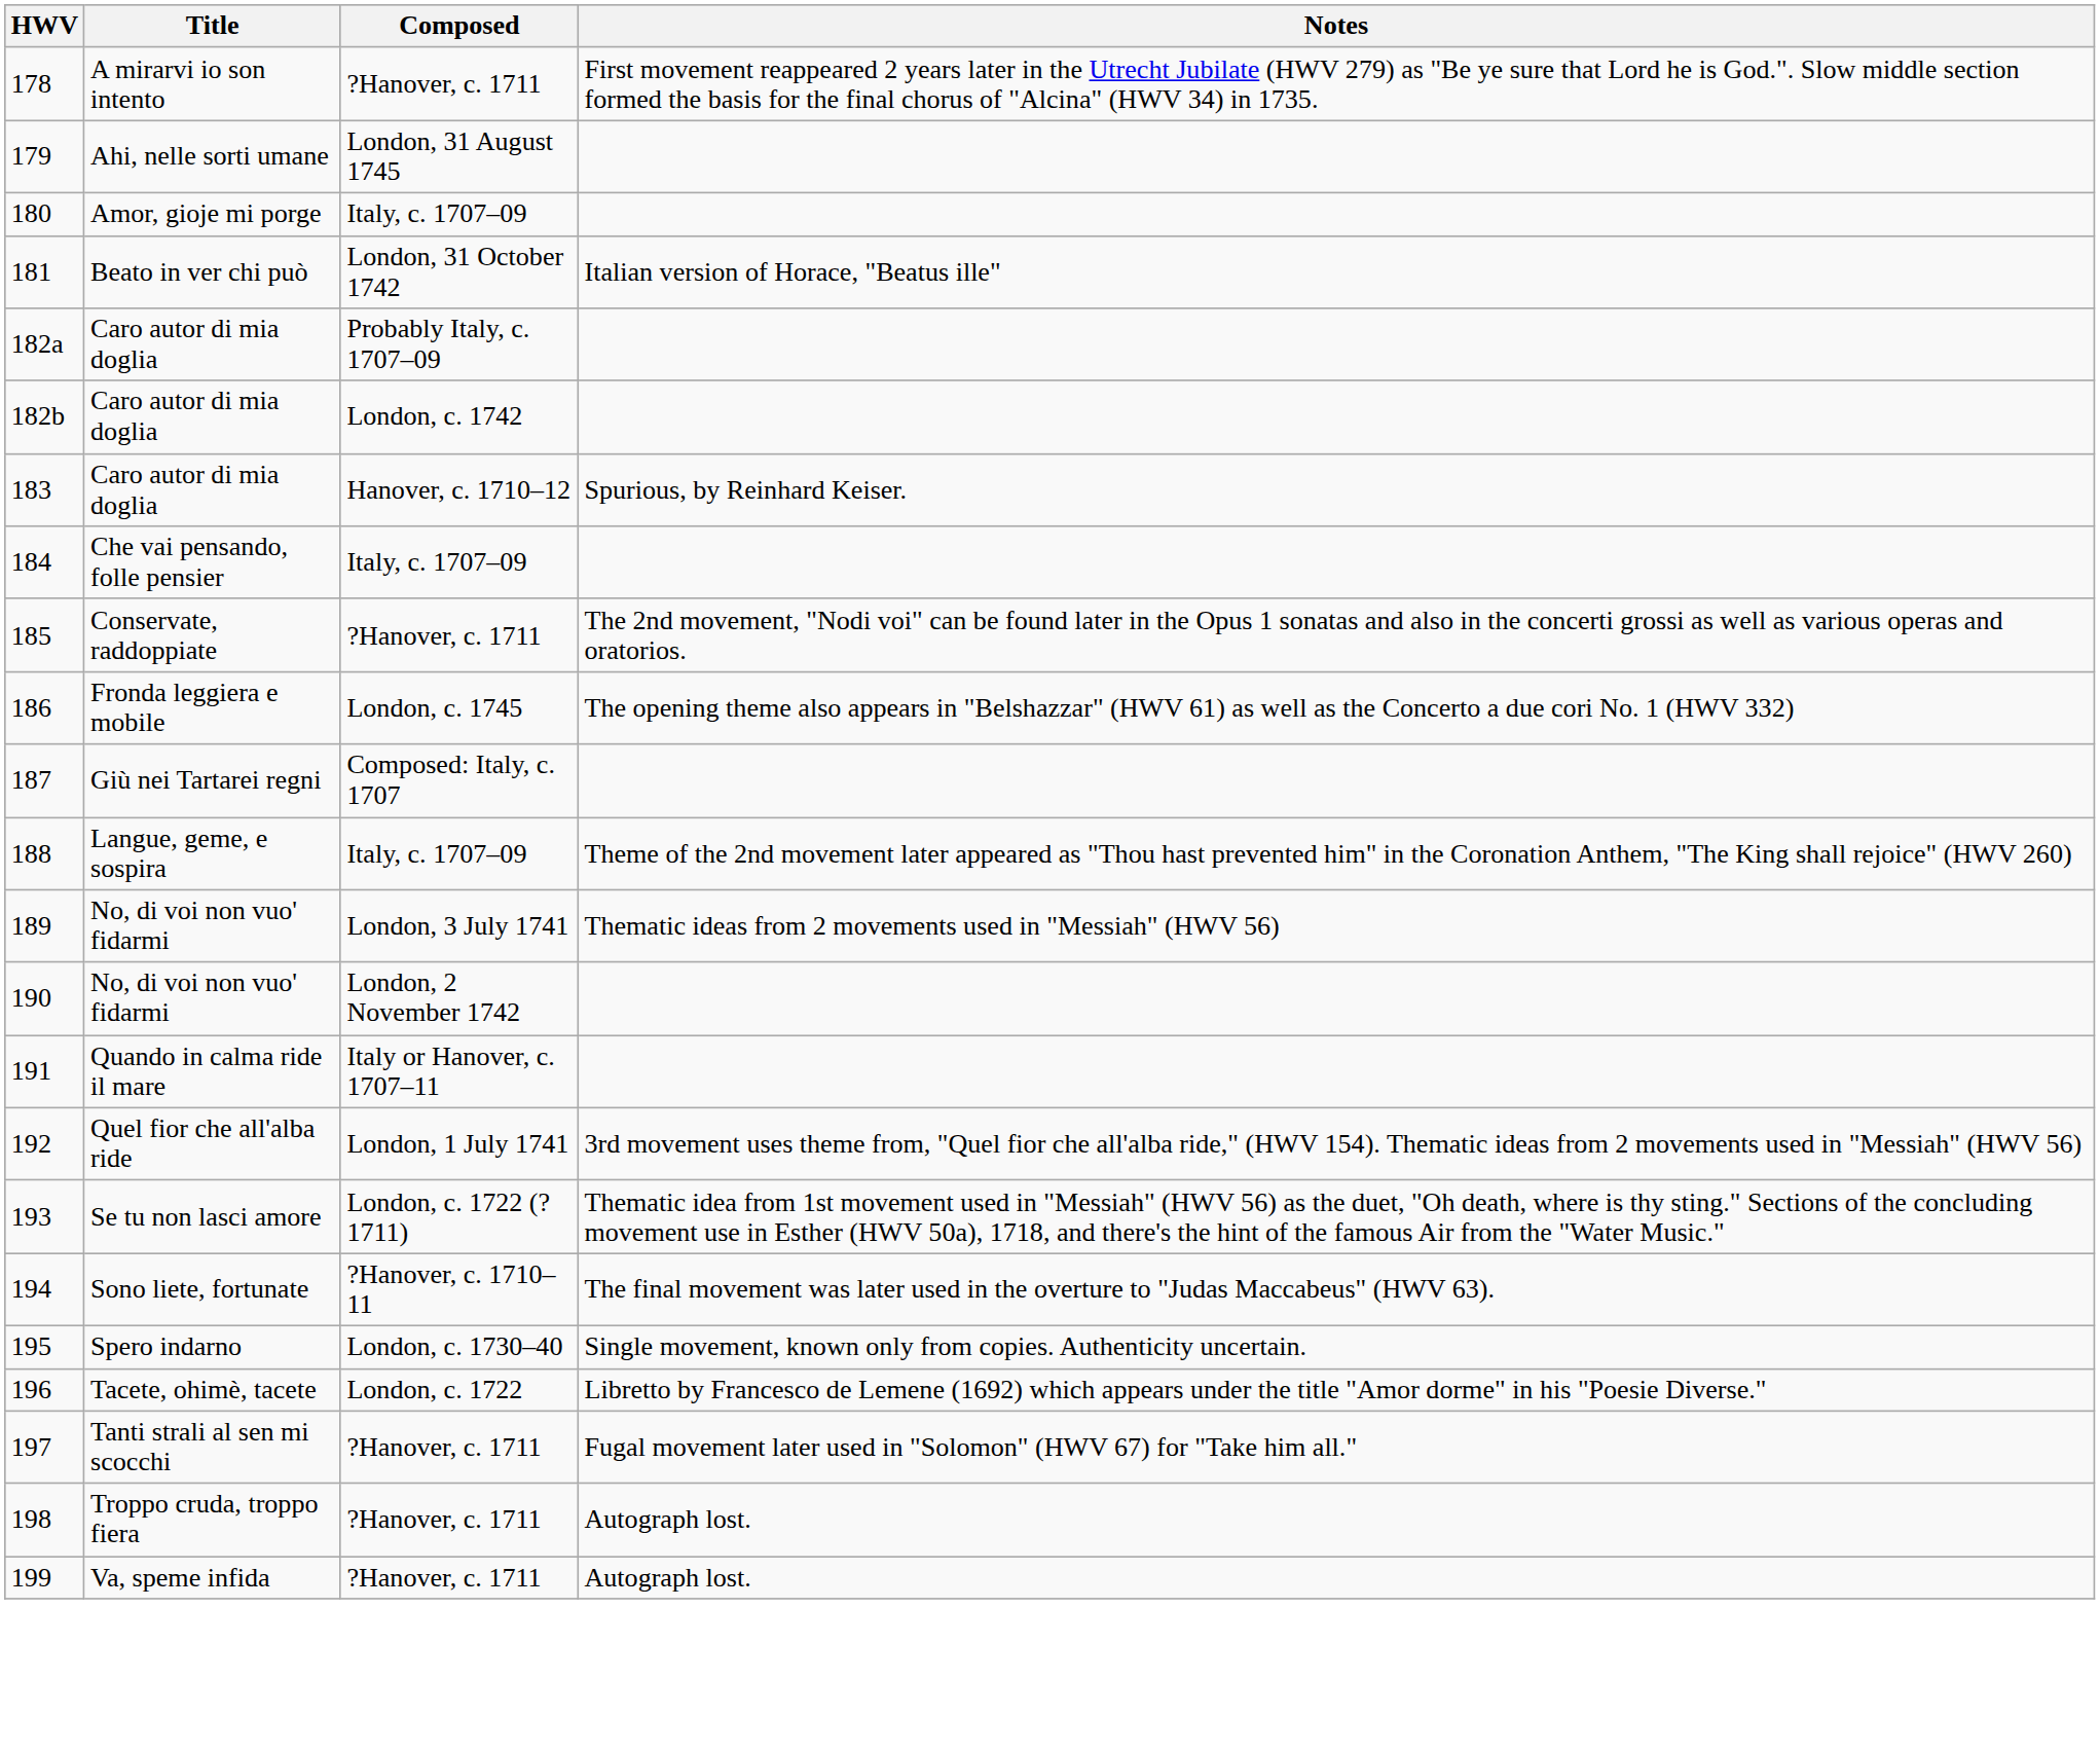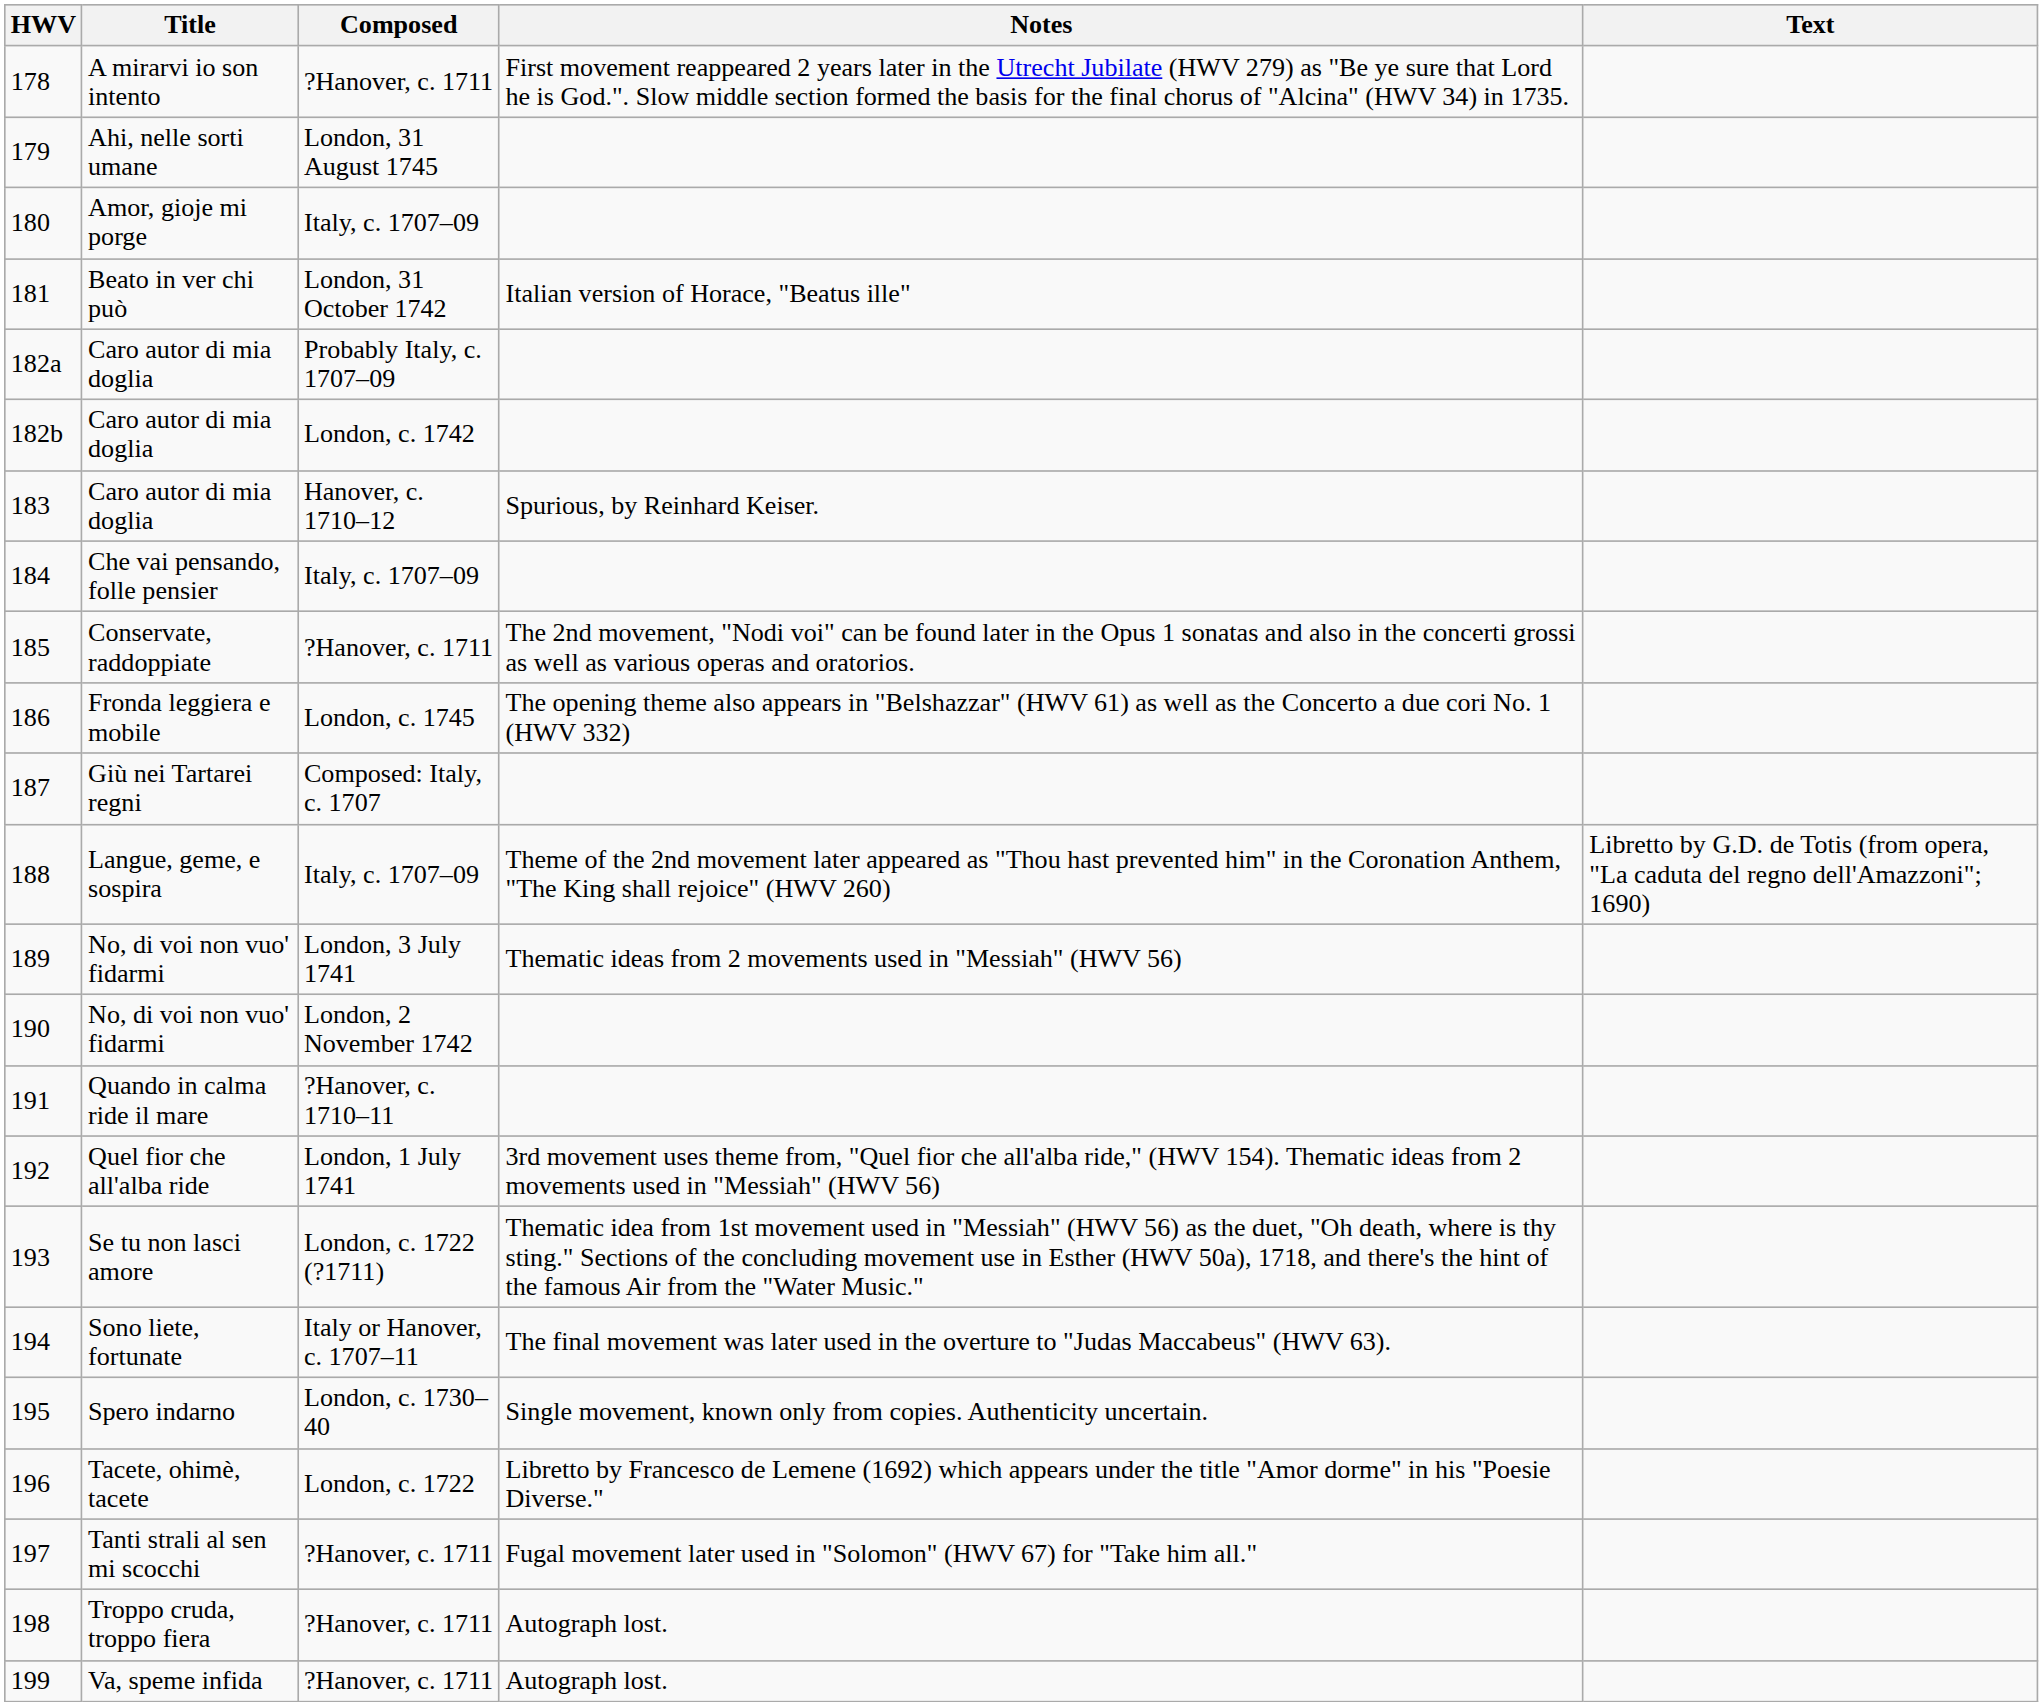 <table class="wikitable sortable">
 <tr>
 <th>HWV</th>
 <th>Title</th>
 <th>Composed</th>
 <th class="unsortable">Notes</th>
+<th class="unsortable">Text</th>
 </tr>
 <tr>
 <td>178</td>
 <td>A mirarvi io son intento</td>
 <td>?Hanover, c. 1711</td>
 <td>First movement reappeared 2 years later in the <a href='#'>Utrecht Jubilate</a> (HWV 279) as "Be ye sure that Lord he is God.". Slow middle section formed the basis for the final chorus of "Alcina" (HWV 34) in 1735.</td>
+<td></td>
 </tr>
 <tr>
 <td>179</td>
 <td>Ahi, nelle sorti umane</td>
 <td>London, 31 August 1745</td>
+<td></td>
 <td></td>
 </tr>
 <tr>
 <td>180</td>
 <td>Amor, gioje mi porge</td>
 <td>Italy, c. 1707–09</td>
 <td></td>
+<td></td>
 </tr>
 <tr>
 <td>181</td>
 <td>Beato in ver chi può</td>
 <td>London, 31 October 1742</td>
 <td>Italian version of Horace, "Beatus ille"</td>
+<td></td>
 </tr>
 <tr>
 <td>182a</td>
 <td>Caro autor di mia doglia</td>
 <td>Probably Italy, c. 1707–09</td>
+<td></td>
 <td></td>
 </tr>
 <tr>
 <td>182b</td>
 <td>Caro autor di mia doglia</td>
 <td>London, c. 1742</td>
 <td></td>
+<td></td>
 </tr>
 <tr>
 <td>183</td>
 <td>Caro autor di mia doglia</td>
 <td>Hanover, c. 1710–12</td>
 <td>Spurious, by Reinhard Keiser.</td>
+<td></td>
 </tr>
 <tr>
 <td>184</td>
 <td>Che vai pensando, folle pensier</td>
 <td>Italy, c. 1707–09</td>
+<td></td>
 <td></td>
 </tr>
 <tr>
 <td>185</td>
 <td>Conservate, raddoppiate</td>
 <td>?Hanover, c. 1711</td>
 <td>The 2nd movement, "Nodi voi" can be found later in the Opus 1 sonatas and also in the concerti grossi as well as various operas and oratorios.</td>
+<td></td>
 </tr>
 <tr>
 <td>186</td>
 <td>Fronda leggiera e mobile</td>
 <td>London, c. 1745</td>
 <td>The opening theme also appears in "Belshazzar" (HWV 61) as well as the Concerto a due cori No. 1 (HWV 332)</td>
+<td></td>
 </tr>
 <tr>
 <td>187</td>
 <td>Giù nei Tartarei regni</td>
 <td>Composed: Italy, c. 1707</td>
+<td></td>
 <td></td>
 </tr>
 <tr>
 <td>188</td>
 <td>Langue, geme, e sospira</td>
 <td>Italy, c. 1707–09</td>
 <td>Theme of the 2nd movement later appeared as "Thou hast prevented him" in the Coronation Anthem, "The King shall rejoice" (HWV 260)</td>
+<td>Libretto by G.D. de Totis (from opera, "La caduta del regno dell'Amazzoni"; 1690)</td>
 </tr>
 <tr>
 <td>189</td>
 <td>No, di voi non vuo' fidarmi</td>
 <td>London, 3 July 1741</td>
 <td>Thematic ideas from 2 movements used in "Messiah" (HWV 56)</td>
+<td></td>
 </tr>
 <tr>
 <td>190</td>
 <td>No, di voi non vuo' fidarmi</td>
 <td>London, 2 November 1742</td>
 <td></td>
+<td></td>
 </tr>
 <tr>
 <td>191</td>
 <td>Quando in calma ride il mare</td>
-<td>Italy or Hanover, c. 1707–11</td>
+<td>?Hanover, c. 1710–11</td>
+<td></td>
 <td></td>
 </tr>
 <tr>
 <td>192</td>
 <td>Quel fior che all'alba ride</td>
 <td>London, 1 July 1741</td>
 <td>3rd movement uses theme from, "Quel fior che all'alba ride," (HWV 154). Thematic ideas from 2 movements used in "Messiah" (HWV 56)</td>
+<td></td>
 </tr>
 <tr>
 <td>193</td>
 <td>Se tu non lasci amore</td>
 <td>London, c. 1722 (?1711)</td>
 <td>Thematic idea from 1st movement used in "Messiah" (HWV 56) as the duet, "Oh death, where is thy sting." Sections of the concluding movement use in Esther (HWV 50a), 1718, and there's the hint of the famous Air from the "Water Music."</td>
+<td></td>
 </tr>
 <tr>
 <td>194</td>
 <td>Sono liete, fortunate</td>
-<td>?Hanover, c. 1710–11</td>
+<td>Italy or Hanover, c. 1707–11</td>
 <td>The final movement was later used in the overture to "Judas Maccabeus" (HWV 63).</td>
+<td></td>
 </tr>
 <tr>
 <td>195</td>
 <td>Spero indarno</td>
 <td>London, c. 1730–40</td>
 <td>Single movement, known only from copies. Authenticity uncertain.</td>
+<td></td>
 </tr>
 <tr>
 <td>196</td>
 <td>Tacete, ohimè, tacete</td>
 <td>London, c. 1722</td>
 <td>Libretto by Francesco de Lemene (1692) which appears under the title "Amor dorme" in his "Poesie Diverse."</td>
+<td></td>
 </tr>
 <tr>
 <td>197</td>
 <td>Tanti strali al sen mi scocchi</td>
 <td>?Hanover, c. 1711</td>
 <td>Fugal movement later used in "Solomon" (HWV 67) for "Take him all."</td>
+<td></td>
 </tr>
 <tr>
 <td>198</td>
 <td>Troppo cruda, troppo fiera</td>
 <td>?Hanover, c. 1711</td>
 <td>Autograph lost.</td>
+<td></td>
 </tr>
 <tr>
 <td>199</td>
 <td>Va, speme infida</td>
 <td>?Hanover, c. 1711</td>
 <td>Autograph lost.</td>
+<td></td>
 </tr>
 </table>
